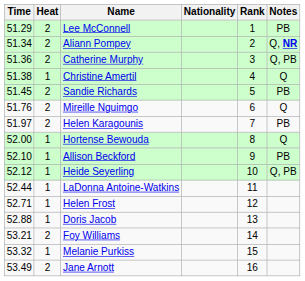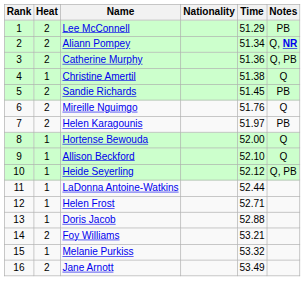 <table class="wikitable sortable" style="text-align:center">
 <tr>
-<th>Time</th>
+<th>Rank</th>
 <th>Heat</th>
 <th>Name</th>
 <th>Nationality</th>
-<th>Rank</th>
+<th>Time</th>
 <th>Notes</th>
 </tr>
 <tr bgcolor=ccffcc>
-<td>51.29</td>
+<td>1</td>
 <td>2</td>
 <td align=left><a href='#'>Lee McConnell</a></td>
 <td align=left></td>
-<td>1</td>
+<td>51.29</td>
 <td>PB</td>
 </tr>
 <tr bgcolor=ccffcc>
-<td>51.34</td>
+<td>2</td>
 <td>2</td>
 <td align=left><a href='#'>Aliann Pompey</a></td>
 <td align=left></td>
-<td>2</td>
+<td>51.34</td>
 <td>Q, <strong><a href='#'>NR</a></strong></td>
 </tr>
 <tr bgcolor=ccffcc>
-<td>51.36</td>
+<td>3</td>
 <td>2</td>
 <td align=left><a href='#'>Catherine Murphy</a></td>
 <td align=left></td>
-<td>3</td>
+<td>51.36</td>
 <td>Q, PB</td>
 </tr>
 <tr bgcolor=ccffcc>
-<td>51.38</td>
+<td>4</td>
 <td>1</td>
 <td align=left><a href='#'>Christine Amertil</a></td>
 <td align=left></td>
-<td>4</td>
+<td>51.38</td>
 <td>Q</td>
 </tr>
 <tr bgcolor=ccffcc>
-<td>51.45</td>
+<td>5</td>
 <td>2</td>
 <td align=left><a href='#'>Sandie Richards</a></td>
 <td align=left></td>
-<td>5</td>
+<td>51.45</td>
 <td>PB</td>
 </tr>
 <tr>
-<td>51.76</td>
+<td>6</td>
 <td>2</td>
 <td align=left><a href='#'>Mireille Nguimgo</a></td>
 <td align=left></td>
-<td>6</td>
+<td>51.76</td>
 <td>Q</td>
 </tr>
 <tr>
-<td>51.97</td>
+<td>7</td>
 <td>2</td>
 <td align=left><a href='#'>Helen Karagounis</a></td>
 <td align=left></td>
-<td>7</td>
+<td>51.97</td>
 <td>PB</td>
 </tr>
 <tr bgcolor=ccffcc>
-<td>52.00</td>
+<td>8</td>
 <td>1</td>
 <td align=left><a href='#'>Hortense Bewouda</a></td>
 <td align=left></td>
-<td>8</td>
+<td>52.00</td>
 <td>Q</td>
 </tr>
 <tr bgcolor=ccffcc>
-<td>52.10</td>
+<td>9</td>
 <td>1</td>
 <td align=left><a href='#'>Allison Beckford</a></td>
 <td align=left></td>
-<td>9</td>
-<td>PB</td>
+<td>52.10</td>
+<td>Q</td>
 </tr>
 <tr bgcolor=ccffcc>
-<td>52.12</td>
+<td>10</td>
 <td>1</td>
 <td align=left><a href='#'>Heide Seyerling</a></td>
 <td align=left></td>
-<td>10</td>
+<td>52.12</td>
 <td>Q, PB</td>
 </tr>
 <tr>
-<td>52.44</td>
+<td>11</td>
 <td>1</td>
 <td align=left><a href='#'>LaDonna Antoine-Watkins</a></td>
 <td align=left></td>
-<td>11</td>
+<td>52.44</td>
 <td></td>
 </tr>
 <tr>
-<td>52.71</td>
+<td>12</td>
 <td>1</td>
 <td align=left><a href='#'>Helen Frost</a></td>
 <td align=left></td>
-<td>12</td>
+<td>52.71</td>
 <td></td>
 </tr>
 <tr>
-<td>52.88</td>
+<td>13</td>
 <td>1</td>
 <td align=left><a href='#'>Doris Jacob</a></td>
 <td align=left></td>
-<td>13</td>
+<td>52.88</td>
 <td></td>
 </tr>
 <tr>
-<td>53.21</td>
+<td>14</td>
 <td>2</td>
 <td align=left><a href='#'>Foy Williams</a></td>
 <td align=left></td>
-<td>14</td>
+<td>53.21</td>
 <td></td>
 </tr>
 <tr>
-<td>53.32</td>
+<td>15</td>
 <td>1</td>
 <td align=left><a href='#'>Melanie Purkiss</a></td>
 <td align=left></td>
-<td>15</td>
+<td>53.32</td>
 <td></td>
 </tr>
 <tr>
-<td>53.49</td>
+<td>16</td>
 <td>2</td>
 <td align=left><a href='#'>Jane Arnott</a></td>
 <td align=left></td>
-<td>16</td>
+<td>53.49</td>
 <td></td>
 </tr>
 </table>
